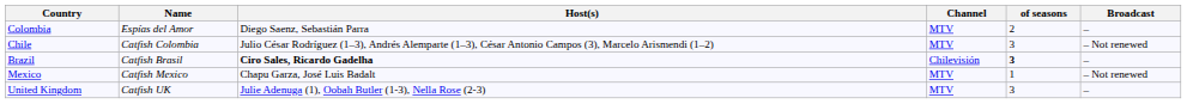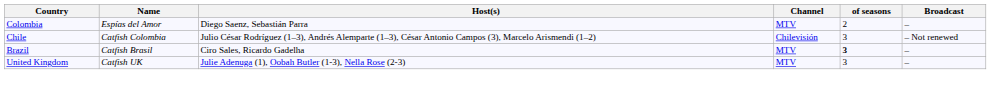 <table class="wikitable" style="text-align:left; font-size:92%; line-height:14px; background:#F8F8FF; width:100%;">
 <tr>
 <th>Country</th>
 <th>Name</th>
 <th>Host(s)</th>
 <th>Channel</th>
 <th> of seasons</th>
 <th>Broadcast</th>
 </tr>
 <tr>
 <td><a href='#'>Colombia</a></td>
 <td><em>Espías del Amor</em></td>
 <td>Diego Saenz, Sebastián Parra</td>
 <td><a href='#'>MTV</a></td>
 <td>2</td>
 <td> – </td>
 </tr>
 <tr>
 <td><a href='#'>Chile</a></td>
 <td><em>Catfish Colombia</em></td>
 <td>Julio César Rodríguez (1–3), Andrés Alemparte (1–3), César Antonio Campos (3), Marcelo Arismendi (1–2)</td>
-<td><a href='#'>MTV</a></td>
+<td><a href='#'>Chilevisión</a></td>
 <td>3</td>
 <td> – Not renewed</td>
 </tr>
 <tr>
 <td><a href='#'>Brazil</a></td>
 <td><em>Catfish Brasil</em></td>
-<td><strong>Ciro Sales, Ricardo Gadelha</strong></td>
-<td><a href='#'>Chilevisión</a></td>
+<td>Ciro Sales, Ricardo Gadelha</td>
+<td><a href='#'>MTV</a></td>
 <td><strong>3</strong></td>
 <td> – </td>
-</tr>
-<tr>
-<td><a href='#'>Mexico</a></td>
-<td><em>Catfish Mexico</em></td>
-<td>Chapu Garza, José Luis Badalt</td>
-<td><a href='#'>MTV</a></td>
-<td>1</td>
-<td> – Not renewed</td>
 </tr>
 <tr>
 <td><a href='#'>United Kingdom</a></td>
 <td><em>Catfish UK</em></td>
 <td><a href='#'>Julie Adenuga</a> (1), <a href='#'>Oobah Butler</a> (1-3), <a href='#'>Nella Rose</a> (2-3)</td>
 <td><a href='#'>MTV</a></td>
 <td>3</td>
 <td> – </td>
 </tr>
 </table>
